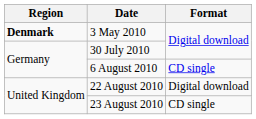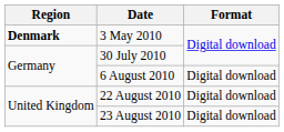 <table class=wikitable>
 <tr>
 <th>Region</th>
 <th>Date</th>
 <th>Format</th>
 </tr>
 <tr>
 <td><strong>Denmark</strong></td>
 <td>3 May 2010</td>
 <td rowspan="2"><a href='#'>Digital download</a></td>
 </tr>
 <tr>
 <td rowspan="2">Germany</td>
 <td>30 July 2010</td>
 </tr>
 <tr>
 <td>6 August 2010</td>
-<td><a href='#'>CD single</a></td>
+<td>Digital download</td>
 </tr>
 <tr>
 <td rowspan="2">United Kingdom</td>
 <td>22 August 2010</td>
 <td>Digital download</td>
 </tr>
 <tr>
 <td>23 August 2010</td>
-<td>CD single</td>
+<td>Digital download</td>
 </tr>
 </table>
